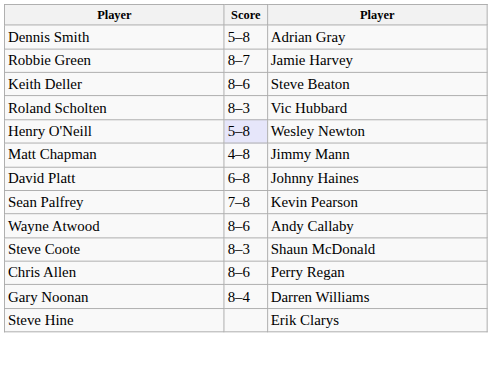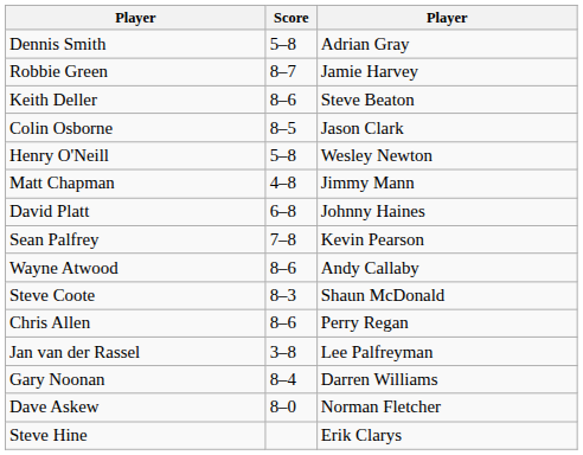 <table class="wikitable">
 <tr style="font-size:10pt;font-weight:bold">
 <th style="width:230px;">Player</th>
 <th style="width:40px;">Score</th>
 <th style="width:230px;">Player</th>
 </tr>
 <tr>
 <td> Dennis Smith</td>
 <td>5–8</td>
 <td> Adrian Gray</td>
 </tr>
 <tr>
 <td> Robbie Green</td>
 <td>8–7</td>
 <td> Jamie Harvey</td>
 </tr>
 <tr>
 <td> Keith Deller</td>
 <td>8–6</td>
 <td> Steve Beaton</td>
 </tr>
 <tr>
-<td> Roland Scholten</td>
-<td>8–3</td>
-<td> Vic Hubbard</td>
+<td> Colin Osborne</td>
+<td>8–5</td>
+<td> Jason Clark</td>
 </tr>
 <tr>
 <td> Henry O'Neill</td>
-<td style="background: lavender;">5–8</td>
+<td>5–8</td>
 <td> Wesley Newton</td>
 </tr>
 <tr>
 <td> Matt Chapman</td>
 <td>4–8</td>
 <td> Jimmy Mann</td>
 </tr>
 <tr>
 <td> David Platt</td>
 <td>6–8</td>
 <td> Johnny Haines</td>
 </tr>
 <tr>
 <td> Sean Palfrey</td>
 <td>7–8</td>
 <td> Kevin Pearson</td>
 </tr>
 <tr>
 <td> Wayne Atwood</td>
 <td>8–6</td>
 <td> Andy Callaby</td>
 </tr>
 <tr>
 <td> Steve Coote</td>
 <td>8–3</td>
 <td> Shaun McDonald</td>
 </tr>
 <tr>
 <td> Chris Allen</td>
 <td>8–6</td>
 <td> Perry Regan</td>
 </tr>
 <tr>
+<td> Jan van der Rassel</td>
+<td>3–8</td>
+<td> Lee Palfreyman</td>
+</tr>
+<tr>
 <td> Gary Noonan</td>
 <td>8–4</td>
 <td> Darren Williams</td>
+</tr>
+<tr>
+<td> Dave Askew</td>
+<td>8–0</td>
+<td> Norman Fletcher</td>
 </tr>
 <tr>
 <td> Steve Hine</td>
 <td></td>
 <td> Erik Clarys</td>
 </tr>
 </table>
